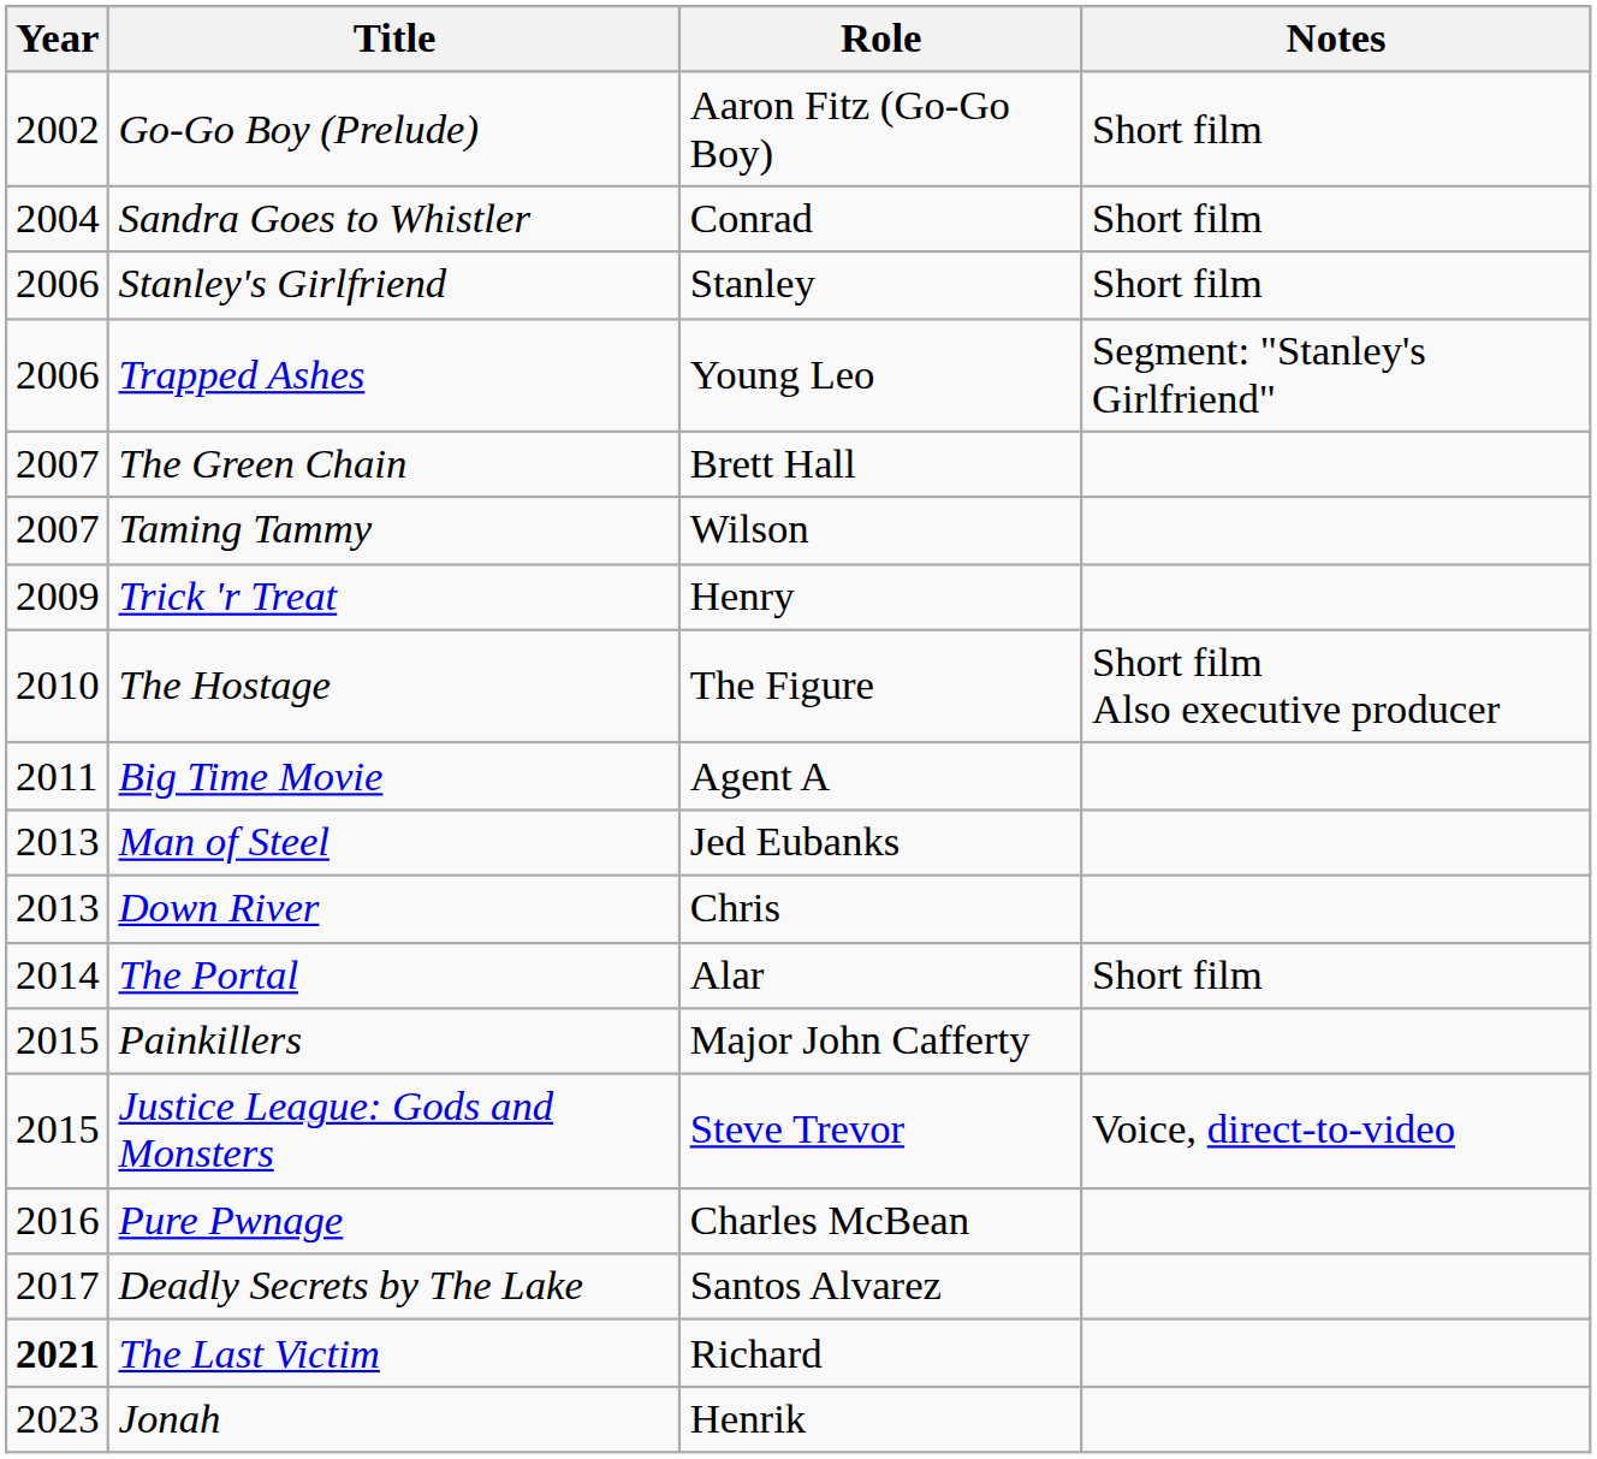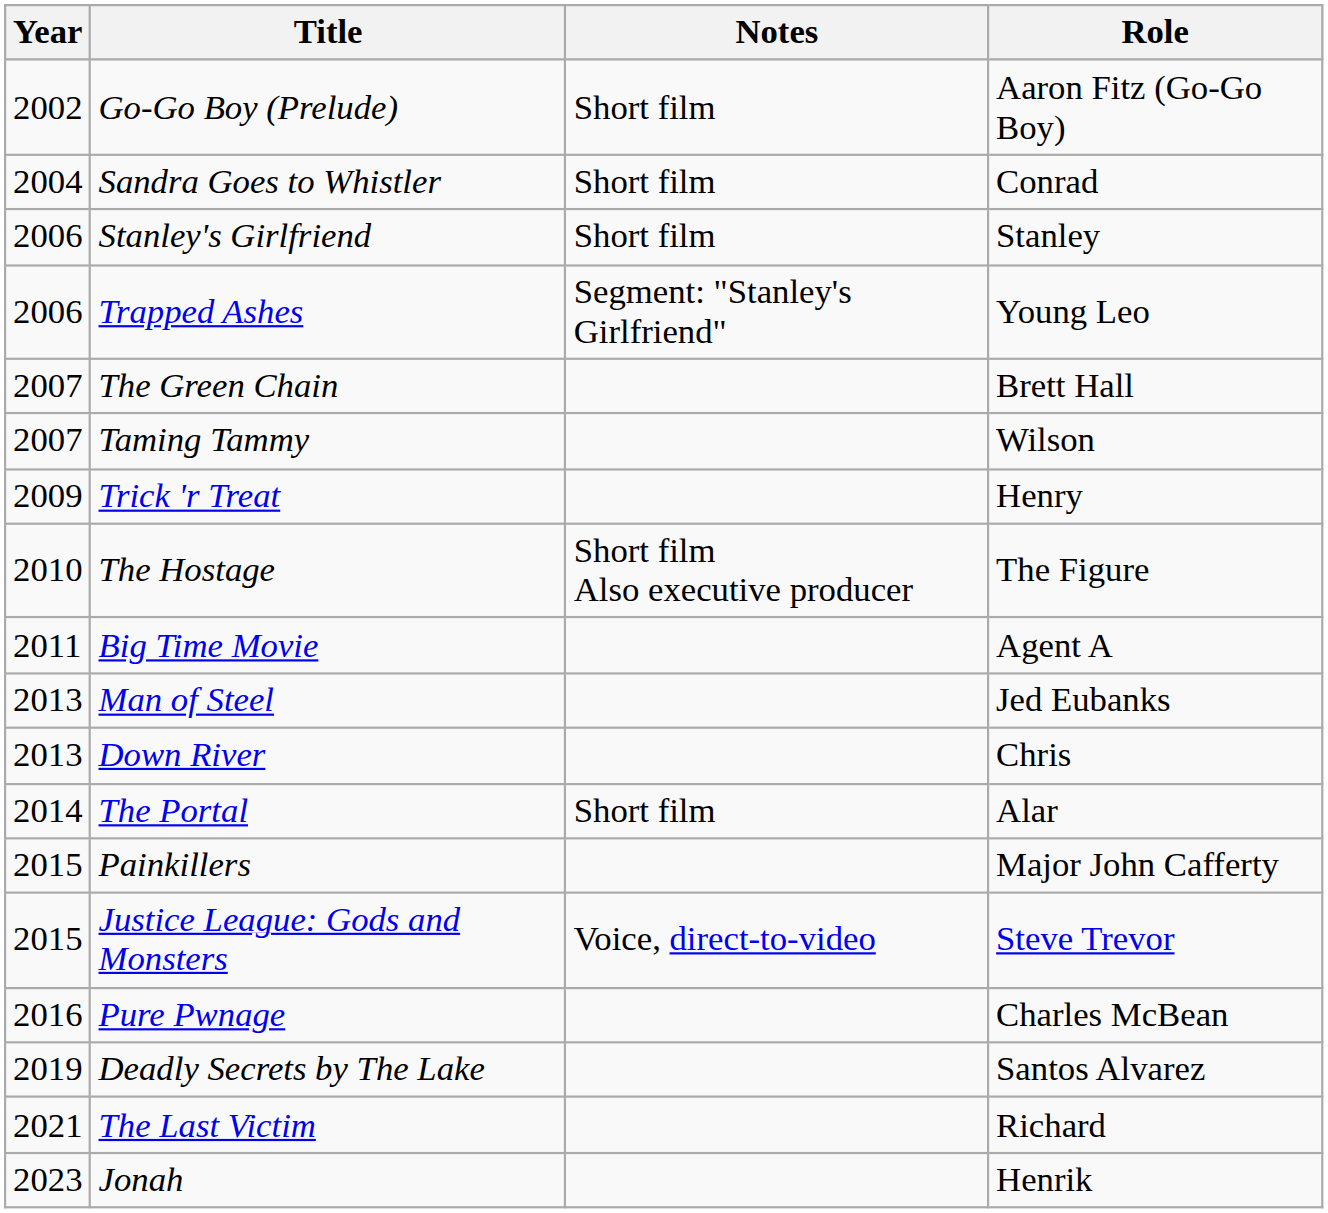 <table class="wikitable sortable">
 <tr style="background:#ccc; text-align:center;">
 <th>Year</th>
 <th>Title</th>
+<th class="unsortable">Notes</th>
 <th>Role</th>
-<th class="unsortable">Notes</th>
 </tr>
 <tr>
 <td>2002</td>
 <td><em>Go-Go Boy (Prelude)</em></td>
+<td>Short film</td>
 <td>Aaron Fitz (Go-Go Boy)</td>
-<td>Short film</td>
 </tr>
 <tr>
 <td>2004</td>
 <td><em>Sandra Goes to Whistler</em></td>
+<td>Short film</td>
 <td>Conrad</td>
-<td>Short film</td>
 </tr>
 <tr>
 <td>2006</td>
 <td><em>Stanley's Girlfriend</em></td>
+<td>Short film</td>
 <td>Stanley</td>
-<td>Short film</td>
 </tr>
 <tr>
 <td>2006</td>
 <td><em><a href='#'>Trapped Ashes</a></em></td>
+<td>Segment: "Stanley's Girlfriend"</td>
 <td>Young Leo</td>
-<td>Segment: "Stanley's Girlfriend"</td>
 </tr>
 <tr>
 <td>2007</td>
 <td data-sort-value="Green Chain, The"><em>The Green Chain</em></td>
+<td></td>
 <td>Brett Hall</td>
-<td></td>
 </tr>
 <tr>
 <td>2007</td>
 <td><em>Taming Tammy</em></td>
+<td></td>
 <td>Wilson</td>
-<td></td>
 </tr>
 <tr>
 <td>2009</td>
 <td><em><a href='#'>Trick 'r Treat</a></em></td>
+<td></td>
 <td>Henry</td>
-<td></td>
 </tr>
 <tr>
 <td>2010</td>
 <td data-sort-value="Hostage, The"><em>The Hostage</em></td>
+<td>Short film<br>Also executive producer</td>
 <td>The Figure</td>
-<td>Short film<br>Also executive producer</td>
 </tr>
 <tr>
 <td>2011</td>
 <td><em><a href='#'>Big Time Movie</a></em></td>
+<td></td>
 <td>Agent A</td>
-<td></td>
 </tr>
 <tr>
 <td>2013</td>
 <td><em><a href='#'>Man of Steel</a></em></td>
+<td></td>
 <td>Jed Eubanks</td>
-<td></td>
 </tr>
 <tr>
 <td>2013</td>
 <td><em><a href='#'>Down River</a></em></td>
+<td></td>
 <td>Chris</td>
-<td></td>
 </tr>
 <tr>
 <td>2014</td>
 <td data-sort-value="Portal, The"><em><a href='#'>The Portal</a></em></td>
+<td>Short film</td>
 <td>Alar</td>
-<td>Short film</td>
 </tr>
 <tr>
 <td>2015</td>
 <td><em>Painkillers</em></td>
+<td></td>
 <td>Major John Cafferty</td>
-<td></td>
 </tr>
 <tr>
 <td>2015</td>
 <td><em><a href='#'>Justice League: Gods and Monsters</a></em></td>
+<td>Voice, <a href='#'>direct-to-video</a></td>
 <td><a href='#'>Steve Trevor</a></td>
-<td>Voice, <a href='#'>direct-to-video</a></td>
 </tr>
 <tr>
 <td>2016</td>
 <td><em><a href='#'>Pure Pwnage</a></em></td>
+<td></td>
 <td>Charles McBean</td>
-<td></td>
 </tr>
 <tr>
-<td>2017</td>
+<td>2019</td>
 <td><em>Deadly Secrets by The Lake</em></td>
+<td></td>
 <td>Santos Alvarez</td>
-<td></td>
 </tr>
 <tr>
-<td><strong>2021</strong></td>
+<td>2021</td>
 <td data-sort-value="Last Victim, The"><em><a href='#'>The Last Victim</a></em></td>
+<td></td>
 <td>Richard</td>
-<td></td>
 </tr>
 <tr>
 <td>2023</td>
 <td><em>Jonah</em></td>
+<td></td>
 <td>Henrik</td>
-<td></td>
 </tr>
 </table>
